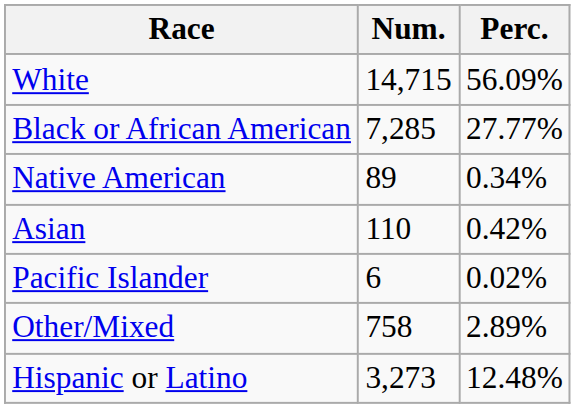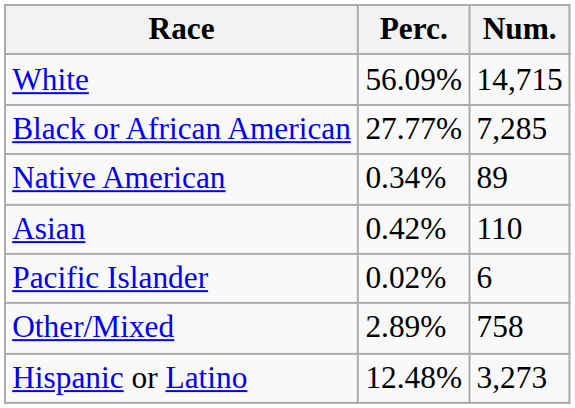 <table class="wikitable">
 <tr>
 <th>Race</th>
+<th>Perc.</th>
 <th>Num.</th>
-<th>Perc.</th>
 </tr>
 <tr>
 <td><a href='#'>White</a></td>
+<td>56.09%</td>
 <td>14,715</td>
-<td>56.09%</td>
 </tr>
 <tr>
 <td><a href='#'>Black or African American</a></td>
+<td>27.77%</td>
 <td>7,285</td>
-<td>27.77%</td>
 </tr>
 <tr>
 <td><a href='#'>Native American</a></td>
+<td>0.34%</td>
 <td>89</td>
-<td>0.34%</td>
 </tr>
 <tr>
 <td><a href='#'>Asian</a></td>
+<td>0.42%</td>
 <td>110</td>
-<td>0.42%</td>
 </tr>
 <tr>
 <td><a href='#'>Pacific Islander</a></td>
+<td>0.02%</td>
 <td>6</td>
-<td>0.02%</td>
 </tr>
 <tr>
 <td><a href='#'>Other/Mixed</a></td>
+<td>2.89%</td>
 <td>758</td>
-<td>2.89%</td>
 </tr>
 <tr>
 <td><a href='#'>Hispanic</a> or <a href='#'>Latino</a></td>
+<td>12.48%</td>
 <td>3,273</td>
-<td>12.48%</td>
 </tr>
 </table>
